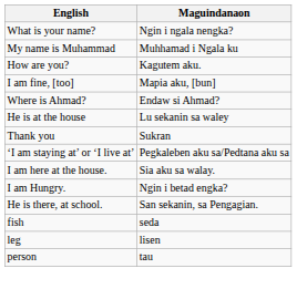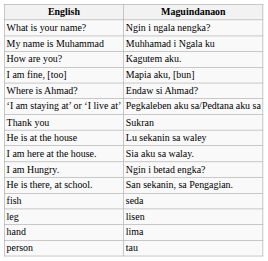 <table class="wikitable">
 <tr>
 <th>English</th>
 <th>Maguindanaon</th>
 </tr>
 <tr>
 <td>What is your name?</td>
 <td>Ngin i ngala nengka?</td>
 </tr>
 <tr>
 <td>My name is Muhammad</td>
 <td>Muhhamad i Ngala ku</td>
 </tr>
 <tr>
 <td>How are you?</td>
 <td>Kagutem aku.</td>
 </tr>
 <tr>
 <td>I am fine, [too]</td>
 <td>Mapia aku, [bun]</td>
 </tr>
 <tr>
 <td>Where is Ahmad?</td>
 <td>Endaw si Ahmad?</td>
 </tr>
 <tr>
-<td>He is at the house</td>
-<td>Lu sekanin sa waley</td>
+<td>‘I am staying at’ or ‘I live at’</td>
+<td>Pegkaleben aku sa/Pedtana aku sa</td>
 </tr>
 <tr>
 <td>Thank you</td>
 <td>Sukran</td>
 </tr>
 <tr>
-<td>‘I am staying at’ or ‘I live at’</td>
-<td>Pegkaleben aku sa/Pedtana aku sa</td>
+<td>He is at the house</td>
+<td>Lu sekanin sa waley</td>
 </tr>
 <tr>
 <td>I am here at the house.</td>
 <td>Sia aku sa walay.</td>
 </tr>
 <tr>
 <td>I am Hungry.</td>
 <td>Ngin i betad engka?</td>
 </tr>
 <tr>
 <td>He is there, at school.</td>
 <td>San sekanin, sa Pengagian.</td>
 </tr>
 <tr>
 <td>fish</td>
 <td>seda</td>
 </tr>
 <tr>
 <td>leg</td>
 <td>lisen</td>
 </tr>
 <tr>
+<td>hand</td>
+<td>lima</td>
+</tr>
+<tr>
 <td>person</td>
 <td>tau</td>
 </tr>
 </table>
